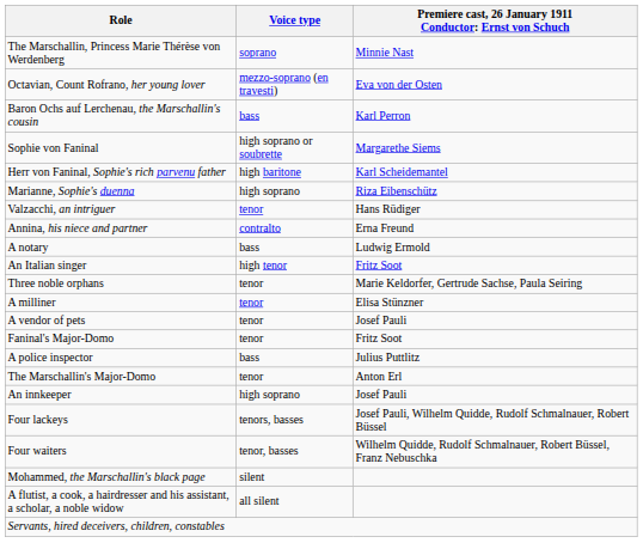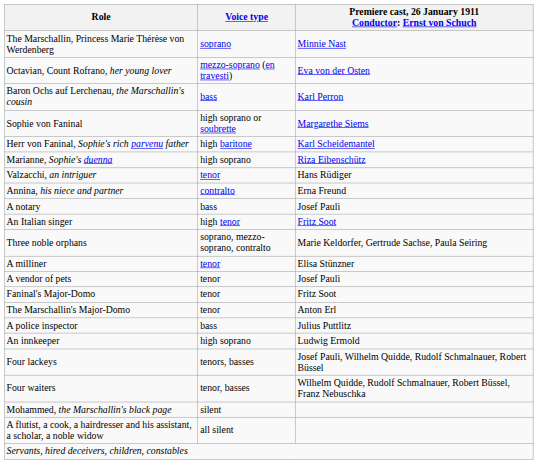 <table class="wikitable">
 <tr>
 <th>Role</th>
 <th><a href='#'>Voice type</a></th>
 <th>Premiere cast, 26 January 1911<br><a href='#'>Conductor</a>: <a href='#'>Ernst von Schuch</a></th>
 </tr>
 <tr>
 <td>The Marschallin, Princess Marie Thérèse von Werdenberg</td>
 <td><a href='#'>soprano</a></td>
 <td><a href='#'>Minnie Nast</a></td>
 </tr>
 <tr>
 <td>Octavian, Count Rofrano, <em>her young lover</em></td>
 <td><a href='#'>mezzo-soprano</a> (<a href='#'>en travesti</a>)</td>
 <td><a href='#'>Eva von der Osten</a></td>
 </tr>
 <tr>
 <td>Baron Ochs auf Lerchenau, <em>the Marschallin's cousin</em></td>
 <td><a href='#'>bass</a></td>
 <td><a href='#'>Karl Perron</a></td>
 </tr>
 <tr>
 <td>Sophie von Faninal</td>
 <td>high soprano or <a href='#'>soubrette</a></td>
 <td><a href='#'>Margarethe Siems</a></td>
 </tr>
 <tr>
 <td>Herr von Faninal, <em>Sophie's rich <a href='#'>parvenu</a> father</em></td>
 <td>high <a href='#'>baritone</a></td>
 <td><a href='#'>Karl Scheidemantel</a></td>
 </tr>
 <tr>
 <td>Marianne, <em>Sophie's <a href='#'>duenna</a></em></td>
 <td>high soprano</td>
 <td><a href='#'>Riza Eibenschütz</a></td>
 </tr>
 <tr>
 <td>Valzacchi, <em>an intriguer</em></td>
 <td><a href='#'>tenor</a></td>
 <td>Hans Rüdiger</td>
 </tr>
 <tr>
 <td>Annina, <em>his niece and partner</em></td>
 <td><a href='#'>contralto</a></td>
 <td>Erna Freund</td>
 </tr>
 <tr>
 <td>A notary</td>
 <td>bass</td>
-<td>Ludwig Ermold</td>
+<td>Josef Pauli</td>
 </tr>
 <tr>
 <td>An Italian singer</td>
 <td>high <a href='#'>tenor</a></td>
 <td><a href='#'>Fritz Soot</a></td>
 </tr>
 <tr>
 <td>Three noble orphans</td>
-<td>tenor</td>
+<td>soprano, mezzo-<br>soprano, contralto</td>
 <td>Marie Keldorfer, Gertrude Sachse, Paula Seiring</td>
 </tr>
 <tr>
 <td>A milliner</td>
 <td><a href='#'>tenor</a></td>
 <td>Elisa Stünzner</td>
 </tr>
 <tr>
 <td>A vendor of pets</td>
 <td>tenor</td>
 <td>Josef Pauli</td>
 </tr>
 <tr>
 <td>Faninal's Major-Domo</td>
 <td>tenor</td>
 <td>Fritz Soot</td>
 </tr>
 <tr>
+<td>The Marschallin's Major-Domo</td>
+<td>tenor</td>
+<td>Anton Erl</td>
+</tr>
+<tr>
 <td>A police inspector</td>
 <td>bass</td>
 <td>Julius Puttlitz</td>
 </tr>
 <tr>
-<td>The Marschallin's Major-Domo</td>
-<td>tenor</td>
-<td>Anton Erl</td>
-</tr>
-<tr>
 <td>An innkeeper</td>
 <td>high soprano</td>
-<td>Josef Pauli</td>
+<td>Ludwig Ermold</td>
 </tr>
 <tr>
 <td>Four lackeys</td>
 <td>tenors, basses</td>
 <td>Josef Pauli, Wilhelm Quidde, Rudolf Schmalnauer, Robert Büssel</td>
 </tr>
 <tr>
 <td>Four waiters</td>
 <td>tenor, basses</td>
 <td>Wilhelm Quidde, Rudolf Schmalnauer, Robert Büssel, Franz Nebuschka</td>
 </tr>
 <tr>
 <td>Mohammed, <em>the Marschallin's black page</em></td>
 <td>silent</td>
 <td></td>
 </tr>
 <tr>
 <td>A flutist, a cook, a hairdresser and his assistant,<br>a scholar, a noble widow</td>
 <td>all silent</td>
 <td></td>
 </tr>
 <tr>
 <td colspan="3"><em>Servants, hired deceivers, children, constables</em></td>
 </tr>
 </table>
